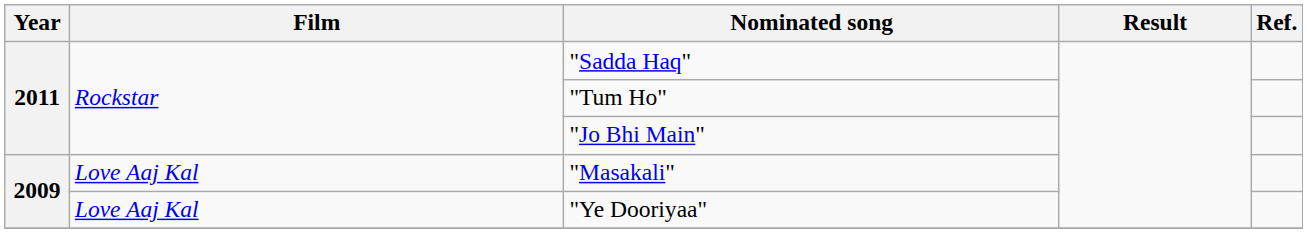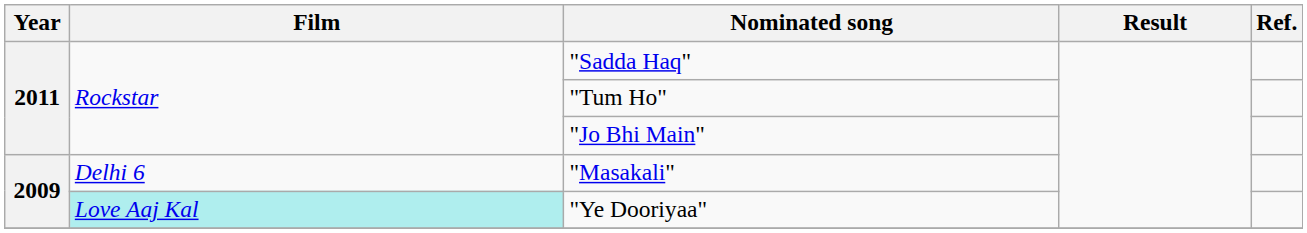 <table class="wikitable plainrowheaders" width="100%" "textcolor:#000;">
 <tr>
 <th scope="col" width=5%><strong>Year</strong></th>
 <th scope="col" width=39%><strong>Film</strong></th>
 <th scope="col" width=39%><strong>Nominated song</strong></th>
 <th scope="col" width=15%><strong>Result</strong></th>
 <th scope="col" width=2%><strong>Ref.</strong></th>
 </tr>
 <tr>
 <th rowspan="3">2011</th>
 <td rowspan="3"><em><a href='#'>Rockstar</a></em></td>
 <td>"<a href='#'>Sadda Haq</a>"</td>
 <td rowspan="5"></td>
 <td></td>
 </tr>
 <tr>
 <td>"Tum Ho"</td>
 <td></td>
 </tr>
 <tr>
 <td>"<a href='#'>Jo Bhi Main</a>"</td>
 <td></td>
 </tr>
 <tr>
 <th rowspan="2">2009</th>
-<td><em><a href='#'>Love Aaj Kal</a></em></td>
+<td><em><a href='#'>Delhi 6</a></em></td>
 <td>"<a href='#'>Masakali</a>"</td>
 <td></td>
 </tr>
 <tr>
-<td><em><a href='#'>Love Aaj Kal</a></em></td>
+<td style="background: paleturquoise;"><em><a href='#'>Love Aaj Kal</a></em></td>
 <td>"Ye Dooriyaa"</td>
 <td></td>
 </tr>
 <tr>
 </tr>
 </table>
